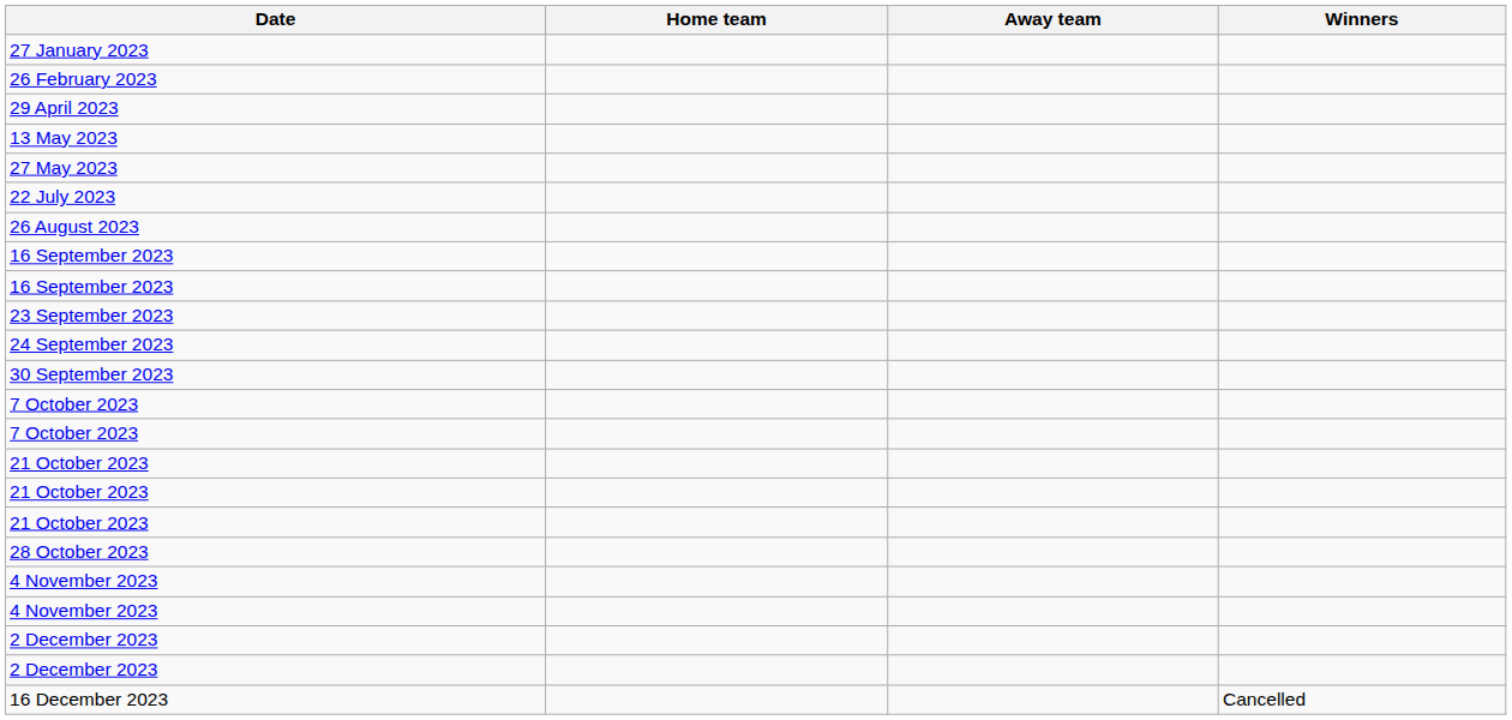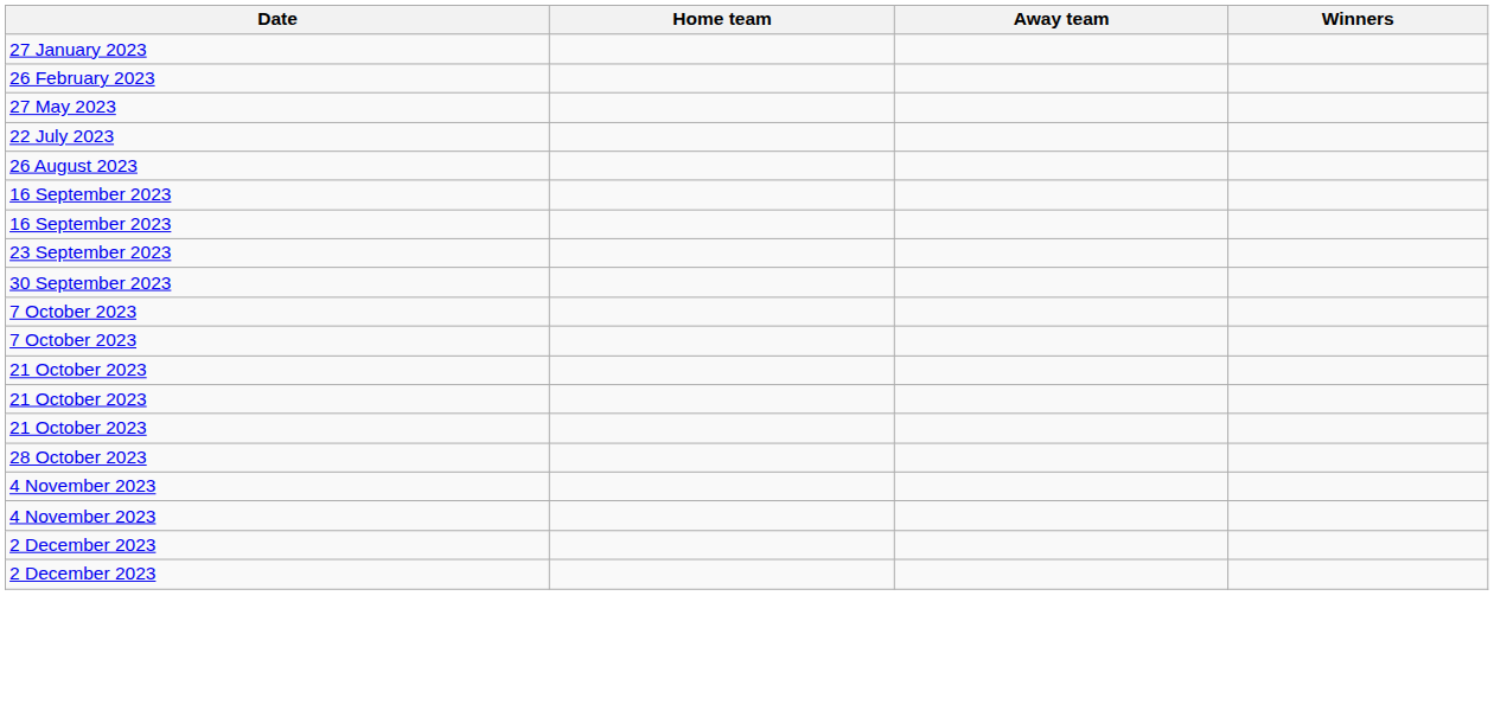 <table class="wikitable unsortable" style="white-space:nowrap" width=65%>
 <tr>
 <th style="text-align:center;">Date</th>
 <th style="text-align:center;">Home team</th>
 <th style="text-align:center;">Away team</th>
 <th style="text-align:center;">Winners</th>
 </tr>
 <tr>
 <td><a href='#'>27 January 2023</a></td>
 <td></td>
 <td></td>
 <td></td>
 </tr>
 <tr>
 <td><a href='#'>26 February 2023</a></td>
-<td></td>
-<td></td>
-<td></td>
-</tr>
-<tr>
-<td><a href='#'>29 April 2023</a></td>
-<td></td>
-<td></td>
-<td></td>
-</tr>
-<tr>
-<td><a href='#'>13 May 2023</a></td>
 <td></td>
 <td></td>
 <td></td>
 </tr>
 <tr>
 <td><a href='#'>27 May 2023</a></td>
 <td></td>
 <td></td>
 <td></td>
 </tr>
 <tr>
 <td><a href='#'>22 July 2023</a></td>
 <td></td>
 <td></td>
 <td></td>
 </tr>
 <tr>
 <td><a href='#'>26 August 2023</a></td>
 <td></td>
 <td></td>
 <td></td>
 </tr>
 <tr>
 <td><a href='#'>16 September 2023</a></td>
 <td></td>
 <td></td>
 <td></td>
 </tr>
 <tr>
 <td><a href='#'>16 September 2023</a></td>
 <td></td>
 <td></td>
 <td></td>
 </tr>
 <tr>
 <td><a href='#'>23 September 2023</a></td>
-<td></td>
-<td></td>
-<td></td>
-</tr>
-<tr>
-<td><a href='#'>24 September 2023</a></td>
 <td></td>
 <td></td>
 <td></td>
 </tr>
 <tr>
 <td><a href='#'>30 September 2023</a></td>
 <td></td>
 <td></td>
 <td></td>
 </tr>
 <tr>
 <td><a href='#'>7 October 2023</a></td>
 <td></td>
 <td></td>
 <td></td>
 </tr>
 <tr>
 <td><a href='#'>7 October 2023</a></td>
 <td></td>
 <td></td>
 <td></td>
 </tr>
 <tr>
 <td><a href='#'>21 October 2023</a></td>
 <td></td>
 <td></td>
 <td></td>
 </tr>
 <tr>
 <td><a href='#'>21 October 2023</a></td>
 <td></td>
 <td></td>
 <td></td>
 </tr>
 <tr>
 <td><a href='#'>21 October 2023</a></td>
 <td></td>
 <td></td>
 <td></td>
 </tr>
 <tr>
 <td><a href='#'>28 October 2023</a></td>
 <td></td>
 <td></td>
 <td></td>
 </tr>
 <tr>
 <td><a href='#'>4 November 2023</a></td>
 <td></td>
 <td></td>
 <td></td>
 </tr>
 <tr>
 <td><a href='#'>4 November 2023</a></td>
 <td></td>
 <td></td>
 <td></td>
 </tr>
 <tr>
 <td><a href='#'>2 December 2023</a></td>
 <td></td>
 <td></td>
 <td></td>
 </tr>
 <tr>
 <td><a href='#'>2 December 2023</a></td>
 <td></td>
 <td></td>
 <td></td>
 </tr>
-<tr>
-<td>16 December 2023</td>
-<td></td>
-<td></td>
-<td>Cancelled</td>
-</tr>
 </table>
